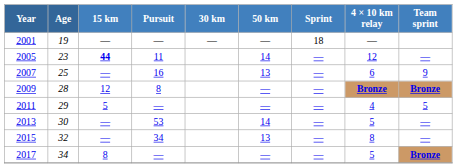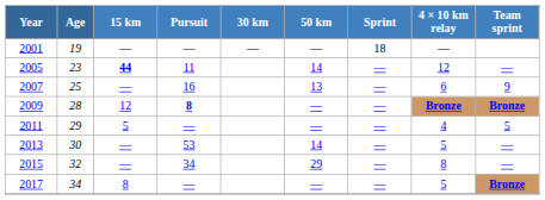 <table class="wikitable" style="font-size:95%; text-align:center; border:grey solid 1px; border-collapse:collapse; background:#ffffff;">
 <tr>
 <th style="background-color:#369; color:white; width:60px;"> Year </th>
 <th style="background-color:#369; color:white; width:40px;"> Age </th>
 <th style="background-color:#4180be; color:white; width:75px;"> 15 km </th>
 <th style="background-color:#4180be; color:white; width:75px;"> Pursuit </th>
 <th style="background-color:#4180be; color:white; width:75px;"> 30 km </th>
 <th style="background-color:#4180be; color:white; width:75px;"> 50 km </th>
 <th style="background-color:#4180be; color:white; width:75px;"> Sprint </th>
 <th style="background-color:#4180be; color:white; width:75px;"> 4 × 10 km <br> relay </th>
 <th style="background-color:#4180be; color:white; width:75px;"> Team <br> sprint </th>
 </tr>
 <tr>
 <td><a href='#'>2001</a></td>
 <td><em>19</em></td>
 <td>—</td>
 <td>—</td>
 <td>—</td>
 <td>—</td>
 <td>18</td>
 <td>—</td>
 <td></td>
 </tr>
 <tr>
 <td><a href='#'>2005</a></td>
 <td><em>23</em></td>
 <td><strong><a href='#'>44</a></strong></td>
 <td><a href='#'>11</a></td>
 <td></td>
 <td><a href='#'>14</a></td>
 <td><a href='#'>—</a></td>
 <td><a href='#'>12</a></td>
 <td><a href='#'>—</a></td>
 </tr>
 <tr>
 <td><a href='#'>2007</a></td>
 <td><em>25</em></td>
 <td><a href='#'>—</a></td>
 <td><a href='#'>16</a></td>
 <td></td>
 <td><a href='#'>13</a></td>
 <td><a href='#'>—</a></td>
 <td><a href='#'>6</a></td>
 <td><a href='#'>9</a></td>
 </tr>
 <tr>
 <td><a href='#'>2009</a></td>
 <td><em>28</em></td>
 <td><a href='#'>12</a></td>
-<td><a href='#'>8</a></td>
+<td><strong><a href='#'>8</a></strong></td>
 <td></td>
 <td><a href='#'>—</a></td>
 <td><a href='#'>—</a></td>
 <td bgcolor="cc9966"><a href='#'><strong>Bronze</strong></a></td>
 <td bgcolor="cc9966"><a href='#'><strong>Bronze</strong></a></td>
 </tr>
 <tr>
 <td><a href='#'>2011</a></td>
 <td><em>29</em></td>
 <td><a href='#'>5</a></td>
 <td><a href='#'>—</a></td>
 <td></td>
 <td><a href='#'>—</a></td>
 <td><a href='#'>—</a></td>
 <td><a href='#'>4</a></td>
 <td><a href='#'>5</a></td>
 </tr>
 <tr>
 <td><a href='#'>2013</a></td>
 <td><em>30</em></td>
 <td><a href='#'>—</a></td>
 <td><a href='#'>53</a></td>
 <td></td>
 <td><a href='#'>14</a></td>
 <td><a href='#'>—</a></td>
 <td><a href='#'>5</a></td>
 <td><a href='#'>—</a></td>
 </tr>
 <tr>
 <td><a href='#'>2015</a></td>
 <td><em>32</em></td>
 <td><a href='#'>—</a></td>
 <td><a href='#'>34</a></td>
 <td></td>
-<td><a href='#'>13</a></td>
+<td><a href='#'>29</a></td>
 <td><a href='#'>—</a></td>
 <td><a href='#'>8</a></td>
 <td><a href='#'>—</a></td>
 </tr>
 <tr>
 <td><a href='#'>2017</a></td>
 <td><em>34</em></td>
 <td><a href='#'>8</a></td>
 <td><a href='#'>—</a></td>
 <td></td>
 <td><a href='#'>—</a></td>
 <td><a href='#'>—</a></td>
 <td><a href='#'>5</a></td>
 <td bgcolor="cc9966"><a href='#'><strong>Bronze</strong></a></td>
 </tr>
 <tr>
 </tr>
 </table>
